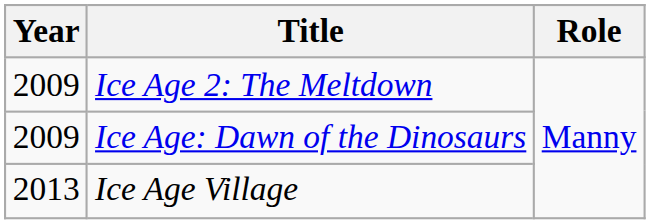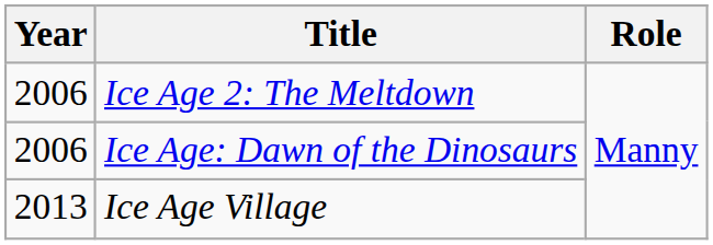 <table class="wikitable sortable plainrowheaders">
 <tr>
 <th scope="col">Year</th>
 <th scope="col">Title</th>
 <th scope="col">Role</th>
 </tr>
 <tr>
-<td>2009</td>
+<td>2006</td>
 <td><em><a href='#'>Ice Age 2: The Meltdown</a></em></td>
 <td rowspan=3><a href='#'>Manny</a></td>
 </tr>
 <tr>
-<td>2009</td>
+<td>2006</td>
 <td><em><a href='#'>Ice Age: Dawn of the Dinosaurs</a></em></td>
 </tr>
 <tr>
 <td>2013</td>
 <td><em>Ice Age Village</em></td>
 </tr>
 </table>
